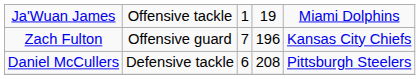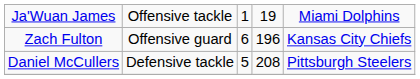 <table class="wikitable">
 <tr align="center" bgcolor="">
 <td><a href='#'>Ja'Wuan James</a></td>
 <td>Offensive tackle</td>
 <td>1</td>
 <td>19</td>
 <td><a href='#'>Miami Dolphins</a></td>
 </tr>
 <tr align="center" bgcolor="">
 <td><a href='#'>Zach Fulton</a></td>
 <td>Offensive guard</td>
-<td>7</td>
+<td>6</td>
 <td>196</td>
 <td><a href='#'>Kansas City Chiefs</a></td>
 </tr>
 <tr align="center" bgcolor="">
 <td><a href='#'>Daniel McCullers</a></td>
 <td>Defensive tackle</td>
-<td>6</td>
+<td>5</td>
 <td>208</td>
 <td><a href='#'>Pittsburgh Steelers</a></td>
 </tr>
 <tr align="center" bgcolor="">
 </tr>
 </table>
